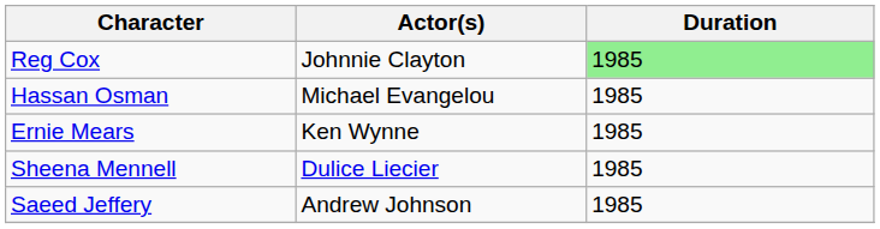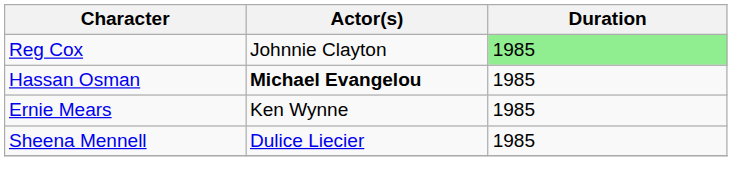 <table class="wikitable">
 <tr>
 <th scope="col" width="230">Character</th>
 <th scope="col" width="230">Actor(s)</th>
 <th scope="col" width="230">Duration</th>
 </tr>
 <tr>
 <td><a href='#'>Reg Cox</a></td>
 <td>Johnnie Clayton</td>
 <td style="background: lightgreen;">1985</td>
 </tr>
 <tr>
 <td><a href='#'>Hassan Osman</a></td>
-<td>Michael Evangelou</td>
+<td><strong>Michael Evangelou</strong></td>
 <td>1985</td>
 </tr>
 <tr>
 <td><a href='#'>Ernie Mears</a></td>
 <td>Ken Wynne</td>
 <td>1985</td>
 </tr>
 <tr>
 <td><a href='#'>Sheena Mennell</a></td>
 <td><a href='#'>Dulice Liecier</a></td>
 <td>1985</td>
 </tr>
 <tr>
-<td><a href='#'>Saeed Jeffery</a></td>
-<td>Andrew Johnson</td>
-<td>1985</td>
-</tr>
-<tr>
 </tr>
 </table>
